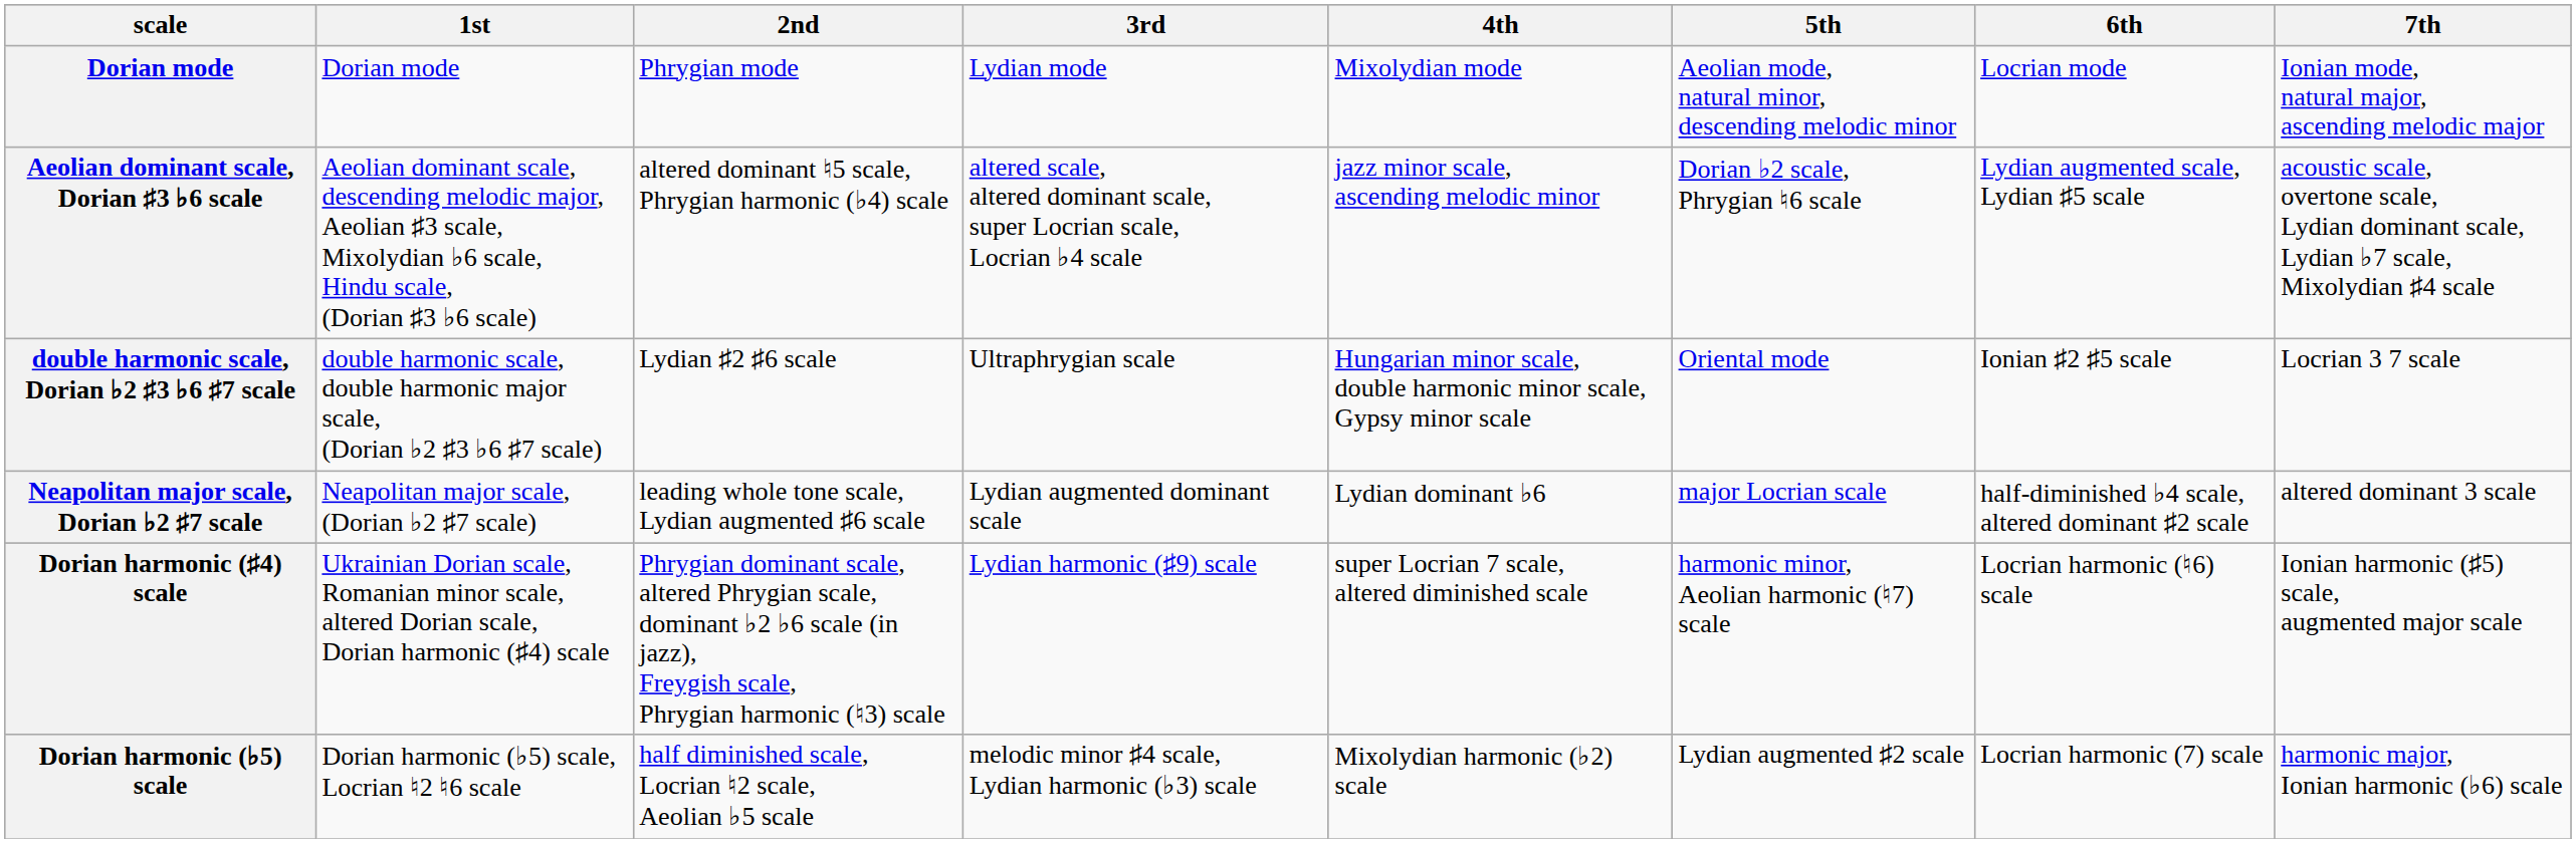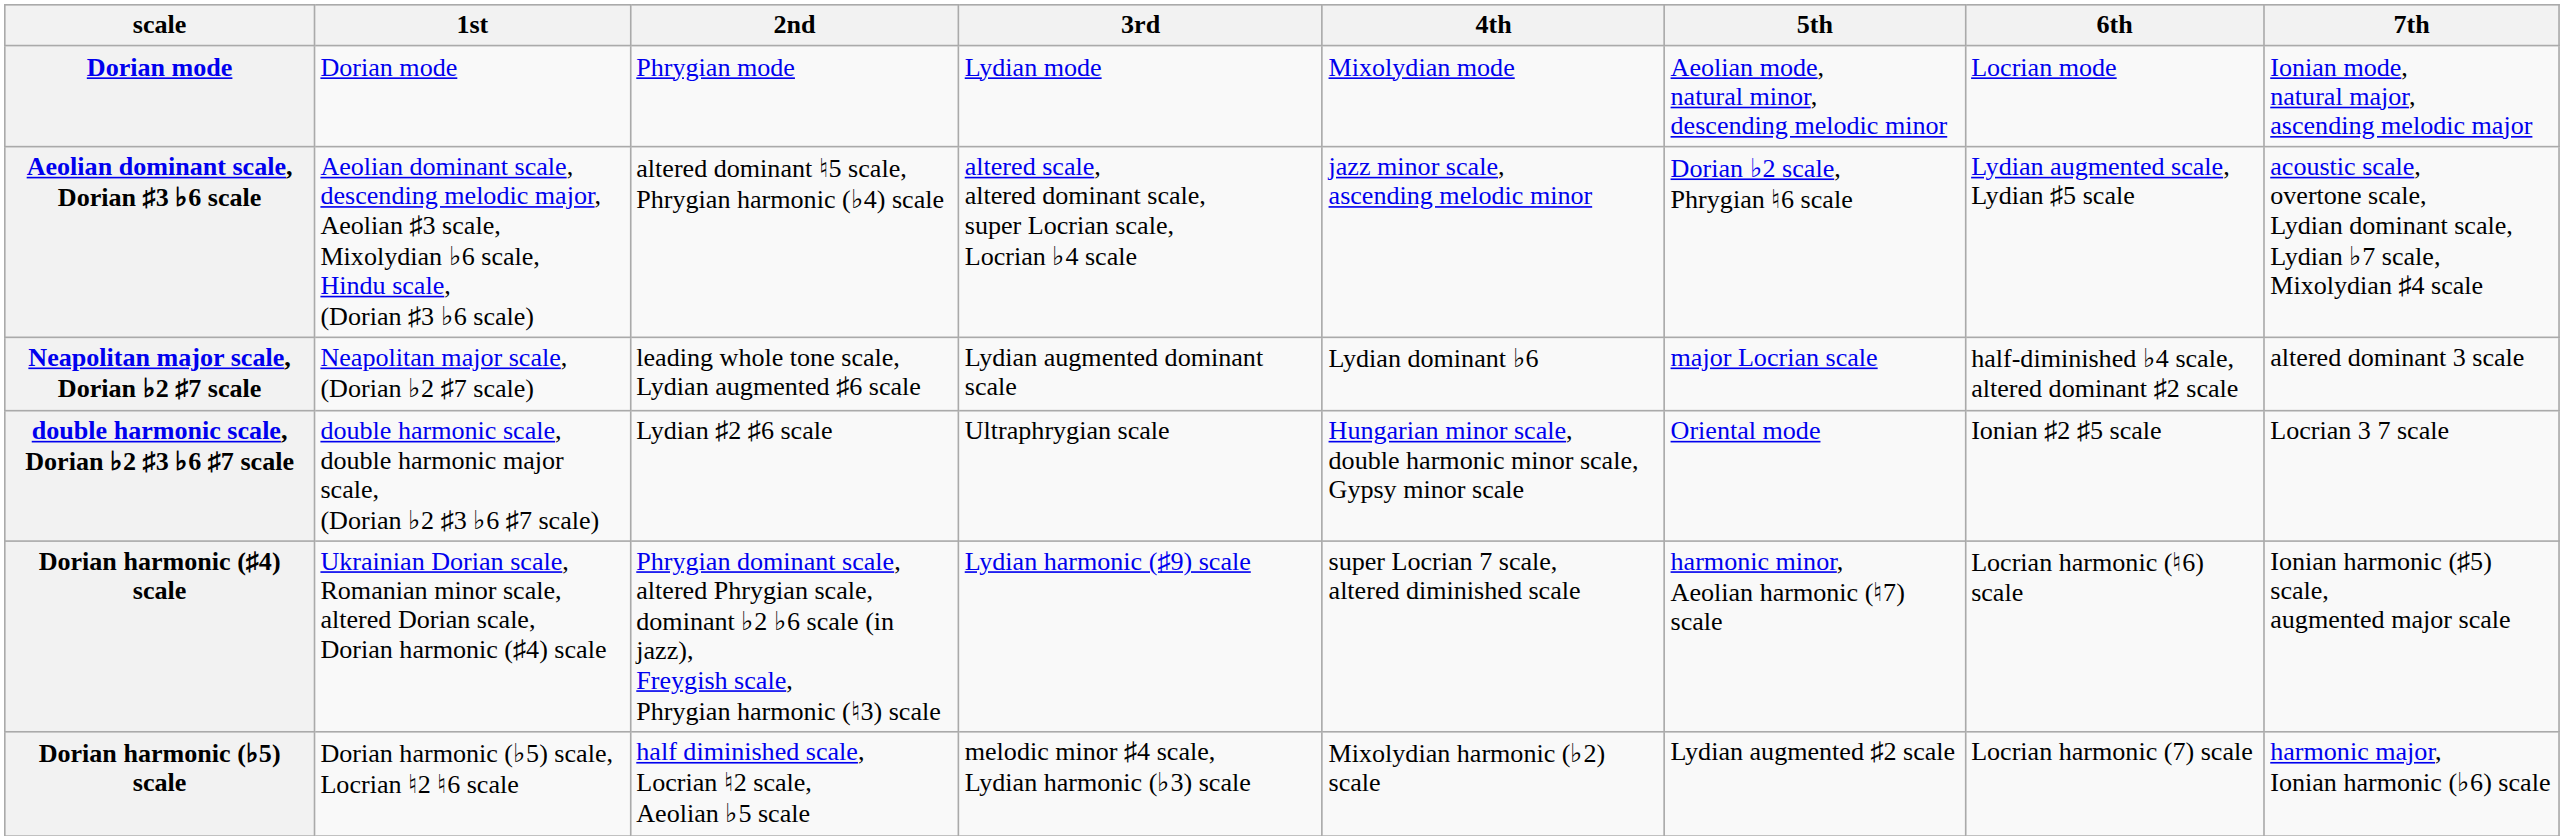 <table class=wikitable>
 <tr style="vertical-align:bottom;">
 <th>scale</th>
 <th>1st</th>
 <th>2nd</th>
 <th>3rd</th>
 <th>4th</th>
 <th>5th</th>
 <th>6th</th>
 <th>7th</th>
 </tr>
 <tr style="vertical-align:top;">
 <th><a href='#'>Dorian mode</a></th>
 <td><a href='#'>Dorian mode</a></td>
 <td><a href='#'>Phrygian mode</a></td>
 <td><a href='#'>Lydian mode</a></td>
 <td><a href='#'>Mixolydian mode</a></td>
 <td><a href='#'>Aeolian mode</a>,<br><a href='#'>natural minor</a>,<br><a href='#'>descending melodic minor</a></td>
 <td><a href='#'>Locrian mode</a></td>
 <td><a href='#'>Ionian mode</a>,<br><a href='#'>natural major</a>,<br><a href='#'>ascending melodic major</a></td>
 </tr>
 <tr style="vertical-align:top;">
 <th><a href='#'>Aeolian dominant scale</a>,<br>Dorian ♯3 ♭6 scale</th>
 <td><a href='#'>Aeolian dominant scale</a>,<br><a href='#'>descending melodic major</a>,<br>Aeolian ♯3 scale,<br>Mixolydian ♭6 scale,<br><a href='#'>Hindu scale</a>,<br>(Dorian ♯3 ♭6 scale)</td>
 <td>altered dominant ♮5 scale,<br>Phrygian harmonic (♭4) scale</td>
 <td><a href='#'>altered scale</a>,<br>altered dominant scale,<br>super Locrian scale,<br>Locrian ♭4 scale</td>
 <td><a href='#'>jazz minor scale</a>,<br><a href='#'>ascending melodic minor</a></td>
 <td><a href='#'>Dorian ♭2 scale</a>,<br>Phrygian ♮6 scale</td>
 <td><a href='#'>Lydian augmented scale</a>,<br>Lydian ♯5 scale</td>
 <td><a href='#'>acoustic scale</a>,<br>overtone scale,<br>Lydian dominant scale,<br>Lydian ♭7 scale,<br>Mixolydian ♯4 scale</td>
 </tr>
 <tr style="vertical-align:top;">
+<th><a href='#'>Neapolitan major scale</a>,<br>Dorian ♭2 ♯7 scale</th>
+<td><a href='#'>Neapolitan major scale</a>,<br>(Dorian ♭2 ♯7 scale)</td>
+<td>leading whole tone scale,<br>Lydian augmented ♯6 scale</td>
+<td>Lydian augmented dominant scale</td>
+<td>Lydian dominant ♭6</td>
+<td><a href='#'>major Locrian scale</a></td>
+<td>half-diminished ♭4 scale,<br>altered dominant ♯2 scale</td>
+<td>altered dominant 3 scale</td>
+</tr>
+<tr style="vertical-align:top;">
 <th><a href='#'>double harmonic scale</a>,<br>Dorian ♭2 ♯3 ♭6 ♯7 scale</th>
 <td><a href='#'>double harmonic scale</a>,<br>double harmonic major scale,<br>(Dorian ♭2 ♯3 ♭6 ♯7 scale)</td>
 <td>Lydian ♯2 ♯6 scale</td>
 <td>Ultraphrygian scale</td>
 <td><a href='#'>Hungarian minor scale</a>,<br>double harmonic minor scale,<br>Gypsy minor scale</td>
 <td><a href='#'>Oriental mode</a></td>
 <td>Ionian ♯2 ♯5 scale</td>
 <td>Locrian 3 7 scale</td>
-</tr>
-<tr style="vertical-align:top;">
-<th><a href='#'>Neapolitan major scale</a>,<br>Dorian ♭2 ♯7 scale</th>
-<td><a href='#'>Neapolitan major scale</a>,<br>(Dorian ♭2 ♯7 scale)</td>
-<td>leading whole tone scale,<br>Lydian augmented ♯6 scale</td>
-<td>Lydian augmented dominant scale</td>
-<td>Lydian dominant ♭6</td>
-<td><a href='#'>major Locrian scale</a></td>
-<td>half-diminished ♭4 scale,<br>altered dominant ♯2 scale</td>
-<td>altered dominant 3 scale</td>
 </tr>
 <tr style="vertical-align:top;">
 <th>Dorian harmonic (♯4) scale</th>
 <td><a href='#'>Ukrainian Dorian scale</a>,<br>Romanian minor scale,<br>altered Dorian scale,<br>Dorian harmonic (♯4) scale</td>
 <td><a href='#'>Phrygian dominant scale</a>,<br>altered Phrygian scale,<br>dominant ♭2 ♭6 scale (in jazz),<br><a href='#'>Freygish scale</a>,<br>Phrygian harmonic (♮3) scale</td>
 <td><a href='#'>Lydian harmonic (♯9) scale</a></td>
 <td>super Locrian 7 scale,<br>altered diminished scale</td>
 <td><a href='#'>harmonic minor</a>,<br>Aeolian harmonic (♮7) scale</td>
 <td>Locrian harmonic (♮6) scale</td>
 <td>Ionian harmonic (♯5) scale,<br>augmented major scale</td>
 </tr>
 <tr style="vertical-align:top;">
 <th>Dorian harmonic (♭5) scale</th>
 <td>Dorian harmonic (♭5) scale,<br>Locrian ♮2 ♮6 scale</td>
 <td><a href='#'>half diminished scale</a>,<br>Locrian ♮2 scale,<br>Aeolian ♭5 scale</td>
 <td>melodic minor ♯4 scale,<br>Lydian harmonic (♭3) scale</td>
 <td>Mixolydian harmonic (♭2) scale</td>
 <td>Lydian augmented ♯2 scale</td>
 <td>Locrian harmonic (7) scale</td>
 <td><a href='#'>harmonic major</a>,<br>Ionian harmonic (♭6) scale</td>
 </tr>
 </table>
